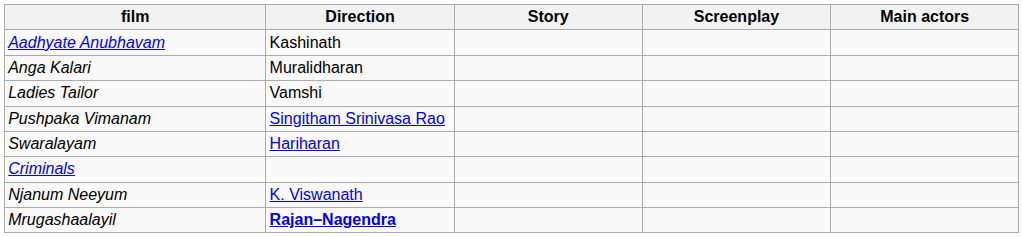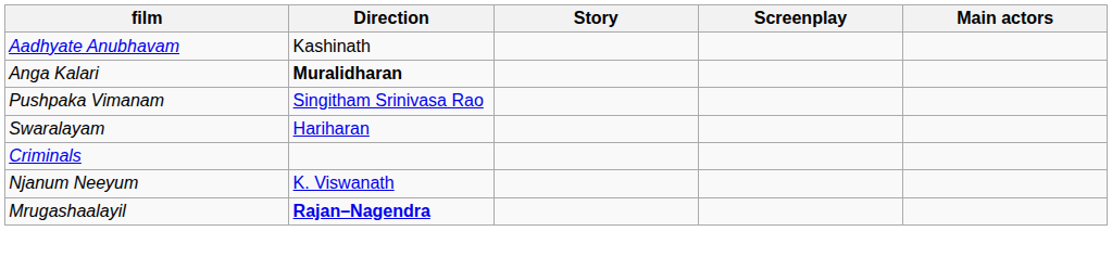 <table class="wikitable sortable">
 <tr>
 <th width="25%">film</th>
 <th width="18%">Direction</th>
 <th width="18%">Story</th>
 <th width="18%">Screenplay</th>
 <th width="18%">Main actors</th>
 </tr>
 <tr valign="top">
 </tr>
 <tr valign="top">
 <td><em><a href='#'>Aadhyate Anubhavam</a></em></td>
 <td>Kashinath</td>
 <td></td>
 <td></td>
 <td></td>
 </tr>
 <tr>
 <td><em>Anga Kalari</em></td>
-<td>Muralidharan</td>
-<td> </td>
-<td> </td>
-<td> </td>
-</tr>
-<tr valign="top">
-<td><em>Ladies Tailor</em></td>
-<td>Vamshi</td>
+<td><strong>Muralidharan</strong></td>
 <td> </td>
 <td> </td>
 <td> </td>
 </tr>
 <tr valign="top">
 <td><em>Pushpaka Vimanam</em></td>
 <td><a href='#'>Singitham Srinivasa Rao</a></td>
 <td> </td>
 <td> </td>
 <td> </td>
 </tr>
 <tr valign="top">
 <td><em>Swaralayam</em></td>
 <td><a href='#'>Hariharan</a></td>
 <td> </td>
 <td> </td>
 <td> </td>
 </tr>
 <tr valign="top">
 <td><em><a href='#'>Criminals</a></em></td>
 <td> </td>
 <td> </td>
 <td> </td>
 <td> </td>
 </tr>
 <tr valign="top">
 <td><em>Njanum Neeyum</em></td>
 <td><a href='#'>K. Viswanath</a></td>
 <td> </td>
 <td> </td>
 <td> </td>
 </tr>
 <tr valign="top">
 <td><em>Mrugashaalayil</em></td>
 <td><strong><a href='#'>Rajan–Nagendra</a></strong></td>
 <td> </td>
 <td> </td>
 <td> </td>
 </tr>
 </table>
